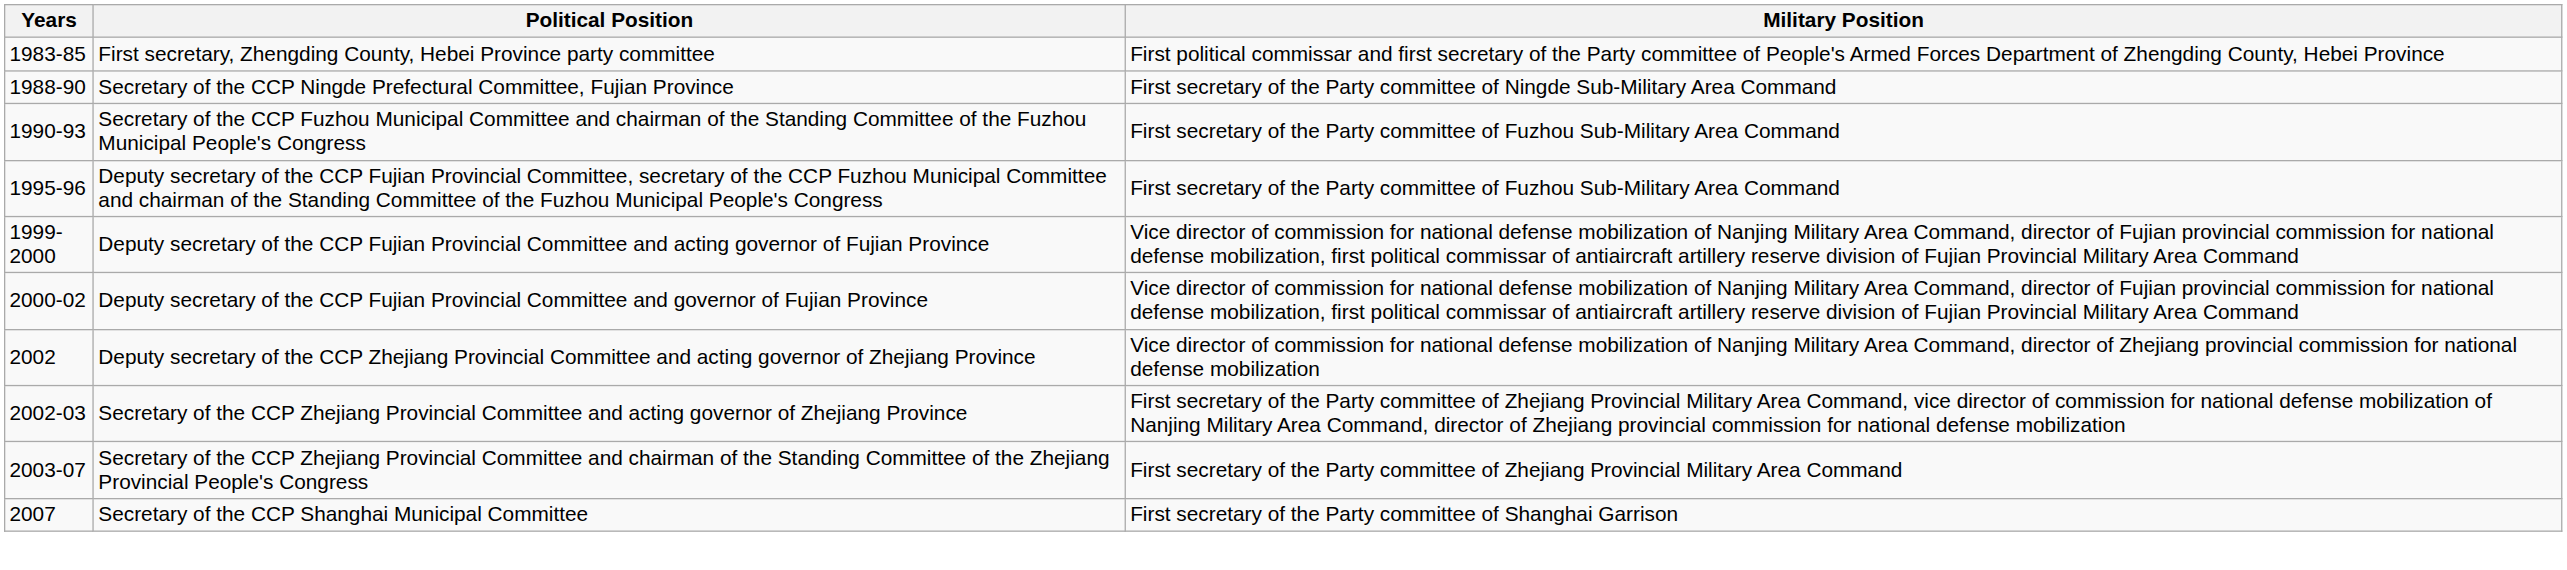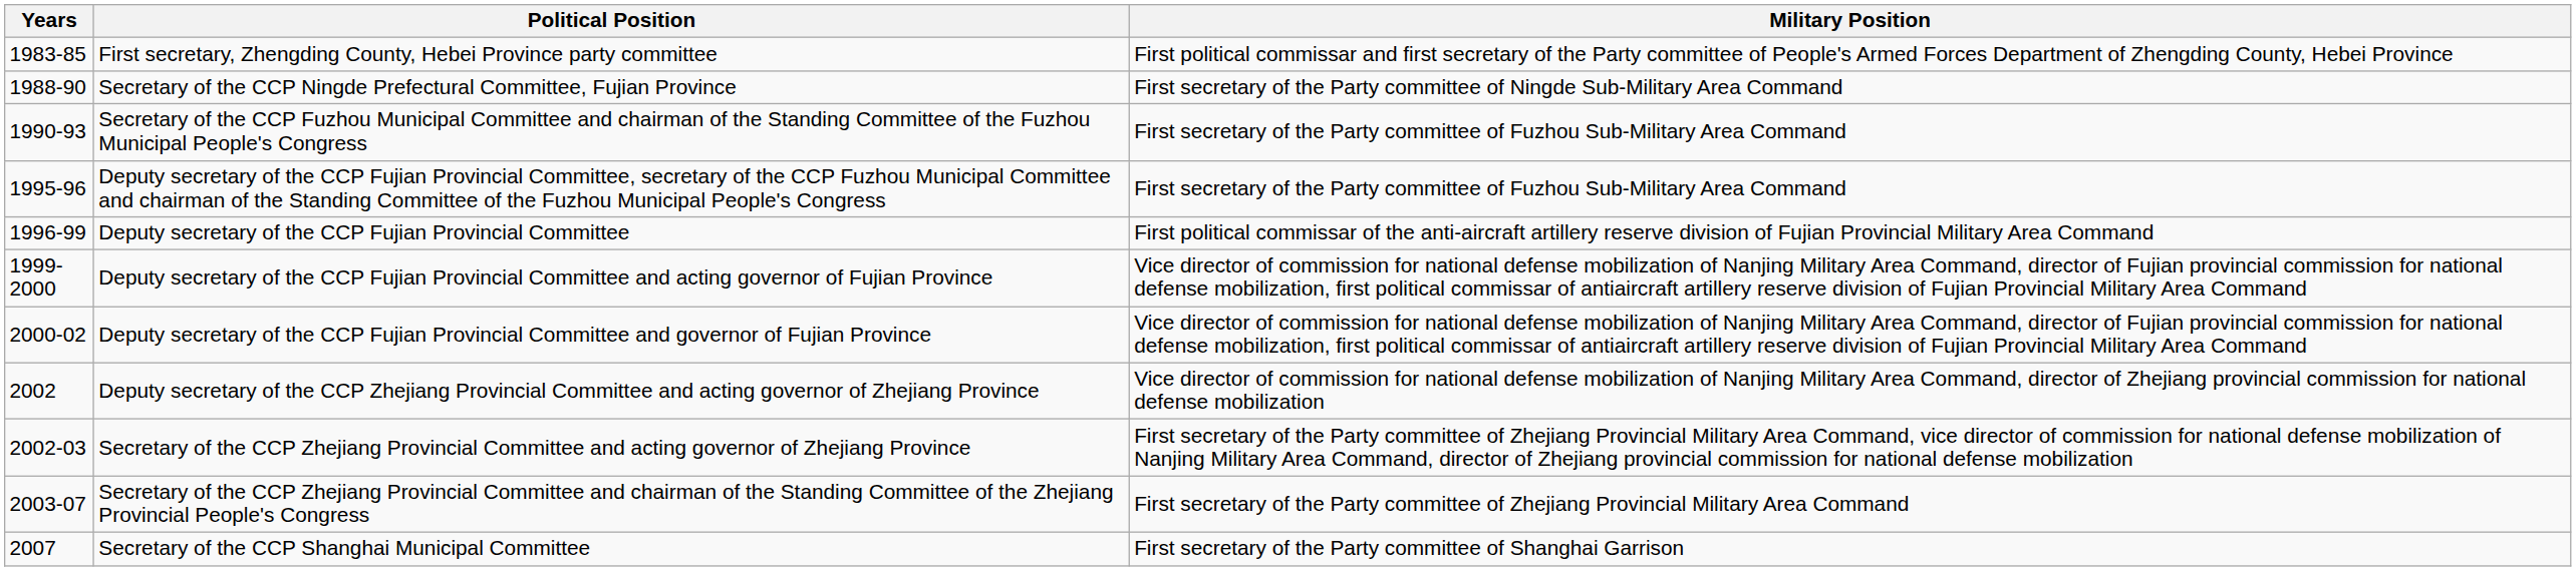 <table class="wikitable">
 <tr>
 <th>Years</th>
 <th>Political Position</th>
 <th>Military Position</th>
 </tr>
 <tr>
 <td>1983-85</td>
 <td>First secretary, Zhengding County, Hebei Province party committee</td>
 <td>First political commissar and first secretary of the Party committee of People's Armed Forces Department of Zhengding County, Hebei Province</td>
 </tr>
 <tr>
 <td>1988-90</td>
 <td>Secretary of the CCP Ningde Prefectural Committee, Fujian Province</td>
 <td>First secretary of the Party committee of Ningde Sub-Military Area Command</td>
 </tr>
 <tr>
 <td>1990-93</td>
 <td>Secretary of the CCP Fuzhou Municipal Committee and chairman of the Standing Committee of the Fuzhou Municipal People's Congress</td>
 <td>First secretary of the Party committee of Fuzhou Sub-Military Area Command</td>
 </tr>
 <tr>
 <td>1995-96</td>
 <td>Deputy secretary of the CCP Fujian Provincial Committee, secretary of the CCP Fuzhou Municipal Committee and chairman of the Standing Committee of the Fuzhou Municipal People's Congress</td>
 <td>First secretary of the Party committee of Fuzhou Sub-Military Area Command</td>
+</tr>
+<tr>
+<td>1996-99</td>
+<td>Deputy secretary of the CCP Fujian Provincial Committee</td>
+<td>First political commissar of the anti-aircraft artillery reserve division of Fujian Provincial Military Area Command</td>
 </tr>
 <tr>
 <td>1999-2000</td>
 <td>Deputy secretary of the CCP Fujian Provincial Committee and acting governor of Fujian Province</td>
 <td>Vice director of commission for national defense mobilization of Nanjing Military Area Command, director of Fujian provincial commission for national defense mobilization, first political commissar of antiaircraft artillery reserve division of Fujian Provincial Military Area Command</td>
 </tr>
 <tr>
 <td>2000-02</td>
 <td>Deputy secretary of the CCP Fujian Provincial Committee and governor of Fujian Province</td>
 <td>Vice director of commission for national defense mobilization of Nanjing Military Area Command, director of Fujian provincial commission for national defense mobilization, first political commissar of antiaircraft artillery reserve division of Fujian Provincial Military Area Command</td>
 </tr>
 <tr>
 <td>2002</td>
 <td>Deputy secretary of the CCP Zhejiang Provincial Committee and acting governor of Zhejiang Province</td>
 <td>Vice director of commission for national defense mobilization of Nanjing Military Area Command, director of Zhejiang provincial commission for national defense mobilization</td>
 </tr>
 <tr>
 <td>2002-03</td>
 <td>Secretary of the CCP Zhejiang Provincial Committee and acting governor of Zhejiang Province</td>
 <td>First secretary of the Party committee of Zhejiang Provincial Military Area Command, vice director of commission for national defense mobilization of Nanjing Military Area Command, director of Zhejiang provincial commission for national defense mobilization</td>
 </tr>
 <tr>
 <td>2003-07</td>
 <td>Secretary of the CCP Zhejiang Provincial Committee and chairman of the Standing Committee of the Zhejiang Provincial People's Congress</td>
 <td>First secretary of the Party committee of Zhejiang Provincial Military Area Command</td>
 </tr>
 <tr>
 <td>2007</td>
 <td>Secretary of the CCP Shanghai Municipal Committee</td>
 <td>First secretary of the Party committee of Shanghai Garrison</td>
 </tr>
 </table>
